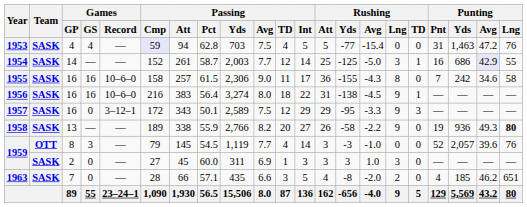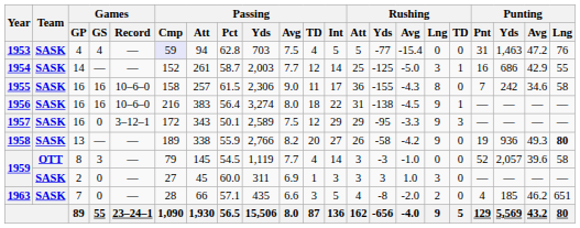 <table class="wikitable" style="text-align:center">
 <tr>
 <th rowspan="2">Year</th>
 <th rowspan="2">Team</th>
 <th colspan="3">Games</th>
 <th colspan="7">Passing</th>
 <th colspan="5">Rushing</th>
 <th colspan="4">Punting</th>
 </tr>
 <tr>
 <th>GP</th>
 <th>GS</th>
 <th>Record</th>
 <th>Cmp</th>
 <th>Att</th>
 <th>Pct</th>
 <th>Yds</th>
 <th>Avg</th>
 <th>TD</th>
 <th>Int</th>
 <th>Att</th>
 <th>Yds</th>
 <th>Avg</th>
 <th>Lng</th>
 <th>TD</th>
 <th>Pnt</th>
 <th>Yds</th>
 <th>Avg</th>
 <th>Lng</th>
 </tr>
 <tr>
 <th><a href='#'>1953</a></th>
 <th><a href='#'>SASK</a></th>
 <td>4</td>
 <td>4</td>
 <td>—</td>
 <td style="background: lavender;">59</td>
 <td>94</td>
 <td>62.8</td>
 <td>703</td>
 <td>7.5</td>
 <td>4</td>
 <td>5</td>
 <td>5</td>
 <td>-77</td>
 <td>-15.4</td>
 <td>0</td>
 <td>0</td>
 <td>31</td>
 <td>1,463</td>
 <td>47.2</td>
 <td>76</td>
 </tr>
 <tr>
 <th><a href='#'>1954</a></th>
 <th><a href='#'>SASK</a></th>
 <td>14</td>
 <td>—</td>
 <td>—</td>
 <td>152</td>
 <td>261</td>
 <td>58.7</td>
 <td>2,003</td>
 <td>7.7</td>
 <td>12</td>
 <td>14</td>
 <td>25</td>
 <td>-125</td>
 <td>-5.0</td>
 <td>3</td>
 <td>1</td>
 <td>16</td>
 <td>686</td>
-<td style="background: lavender;">42.9</td>
+<td>42.9</td>
 <td>55</td>
 </tr>
 <tr>
 <th><a href='#'>1955</a></th>
 <th><a href='#'>SASK</a></th>
 <td>16</td>
 <td>16</td>
 <td>10–6–0</td>
 <td>158</td>
 <td>257</td>
 <td>61.5</td>
 <td>2,306</td>
 <td>9.0</td>
 <td>11</td>
 <td>17</td>
 <td>36</td>
 <td>-155</td>
 <td>-4.3</td>
 <td>8</td>
 <td>0</td>
 <td>7</td>
 <td>242</td>
 <td>34.6</td>
 <td>58</td>
 </tr>
 <tr>
 <th><a href='#'>1956</a></th>
 <th><a href='#'>SASK</a></th>
 <td>16</td>
 <td>16</td>
 <td>10–6–0</td>
 <td>216</td>
 <td>383</td>
 <td>56.4</td>
 <td>3,274</td>
 <td>8.0</td>
 <td>18</td>
 <td>22</td>
 <td>31</td>
 <td>-138</td>
 <td>-4.5</td>
 <td>9</td>
 <td>1</td>
 <td>—</td>
 <td>—</td>
 <td>—</td>
 <td>—</td>
 </tr>
 <tr>
 <th><a href='#'>1957</a></th>
 <th><a href='#'>SASK</a></th>
 <td>16</td>
 <td>0</td>
 <td>3–12–1</td>
 <td>172</td>
 <td>343</td>
 <td>50.1</td>
 <td>2,589</td>
 <td>7.5</td>
 <td>12</td>
 <td>29</td>
 <td>29</td>
 <td>-95</td>
 <td>-3.3</td>
 <td>9</td>
 <td>3</td>
 <td>—</td>
 <td>—</td>
 <td>—</td>
 <td>—</td>
 </tr>
 <tr>
 <th><a href='#'>1958</a></th>
 <th><a href='#'>SASK</a></th>
 <td>13</td>
 <td>—</td>
 <td>—</td>
 <td>189</td>
 <td>338</td>
 <td>55.9</td>
 <td>2,766</td>
 <td>8.2</td>
 <td>20</td>
 <td>27</td>
 <td>26</td>
 <td>-58</td>
-<td>-2.2</td>
+<td>-4.2</td>
 <td>9</td>
 <td>0</td>
 <td>19</td>
 <td>936</td>
 <td>49.3</td>
 <td><strong>80</strong></td>
 </tr>
 <tr>
 <th rowspan="2"><a href='#'>1959</a></th>
 <th><a href='#'>OTT</a></th>
 <td>8</td>
 <td>3</td>
 <td>—</td>
 <td>79</td>
 <td>145</td>
 <td>54.5</td>
 <td>1,119</td>
 <td>7.7</td>
 <td>4</td>
 <td>14</td>
 <td>3</td>
 <td>-3</td>
 <td>-1.0</td>
 <td>0</td>
 <td>0</td>
 <td>52</td>
 <td>2,057</td>
 <td>39.6</td>
-<td>76</td>
+<td>58</td>
 </tr>
 <tr>
 <th><a href='#'>SASK</a></th>
 <td>2</td>
 <td>0</td>
 <td>—</td>
 <td>27</td>
 <td>45</td>
 <td>60.0</td>
 <td>311</td>
 <td>6.9</td>
 <td>1</td>
 <td>3</td>
 <td>3</td>
 <td>3</td>
 <td>1.0</td>
 <td>3</td>
 <td>0</td>
 <td>—</td>
 <td>—</td>
 <td>—</td>
 <td>—</td>
 </tr>
 <tr>
 <th><a href='#'>1963</a></th>
 <th><a href='#'>SASK</a></th>
 <td>7</td>
 <td>0</td>
 <td>—</td>
 <td>28</td>
 <td>66</td>
 <td>57.1</td>
 <td>435</td>
 <td>6.6</td>
 <td>3</td>
 <td>5</td>
 <td>4</td>
 <td>-8</td>
 <td>-2.0</td>
 <td>2</td>
 <td>0</td>
 <td>4</td>
 <td>185</td>
 <td>46.2</td>
 <td>651</td>
 </tr>
 <tr>
 <th colspan="2"></th>
 <th>89</th>
 <th><u>55</u></th>
 <th><u>23–24–1</u></th>
 <th>1,090</th>
 <th>1,930</th>
 <th>56.5</th>
 <th>15,506</th>
 <th>8.0</th>
 <th>87</th>
 <th>136</th>
 <th>162</th>
 <th>-656</th>
 <th>-4.0</th>
 <th>9</th>
 <th>5</th>
 <th><u>129</u></th>
 <th><u>5,569</u></th>
 <th><u>43.2</u></th>
 <th><u>80</u></th>
 </tr>
 </table>
